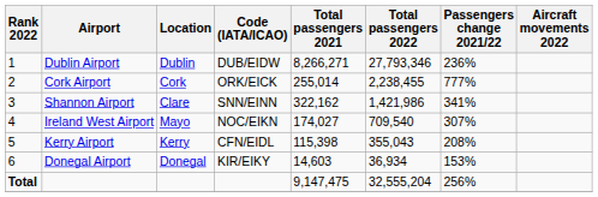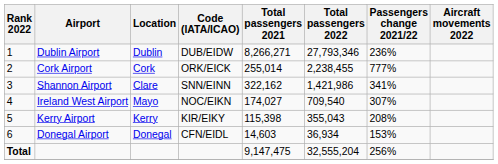 <table class="wikitable sortable">
 <tr>
 <th>Rank<br>2022</th>
 <th>Airport</th>
 <th>Location</th>
 <th>Code<br>(IATA/ICAO)</th>
 <th>Total<br>passengers<br>2021</th>
 <th>Total<br>passengers<br>2022</th>
 <th>Passengers<br>change<br>2021/22</th>
 <th>Aircraft<br>movements<br>2022</th>
 </tr>
 <tr>
 <td>1</td>
 <td><a href='#'>Dublin Airport</a></td>
 <td><a href='#'>Dublin</a></td>
 <td>DUB/EIDW</td>
 <td>8,266,271</td>
 <td>27,793,346</td>
 <td> 236%</td>
 <td></td>
 </tr>
 <tr>
 <td>2 </td>
 <td><a href='#'>Cork Airport</a></td>
 <td><a href='#'>Cork</a></td>
 <td>ORK/EICK</td>
 <td>255,014</td>
 <td>2,238,455</td>
 <td> 777%</td>
 <td></td>
 </tr>
 <tr>
 <td>3 </td>
 <td><a href='#'>Shannon Airport</a></td>
 <td><a href='#'>Clare</a></td>
 <td>SNN/EINN</td>
 <td>322,162</td>
 <td>1,421,986</td>
 <td> 341%</td>
 <td></td>
 </tr>
 <tr>
 <td>4</td>
 <td><a href='#'>Ireland West Airport</a></td>
 <td><a href='#'>Mayo</a></td>
 <td>NOC/EIKN</td>
 <td>174,027</td>
 <td>709,540</td>
 <td> 307%</td>
 <td></td>
 </tr>
 <tr>
 <td>5</td>
 <td><a href='#'>Kerry Airport</a></td>
 <td><a href='#'>Kerry</a></td>
-<td>CFN/EIDL</td>
+<td>KIR/EIKY</td>
 <td>115,398</td>
 <td>355,043</td>
 <td> 208%</td>
 <td></td>
 </tr>
 <tr>
 <td>6</td>
 <td><a href='#'>Donegal Airport</a></td>
 <td><a href='#'>Donegal</a></td>
-<td>KIR/EIKY</td>
+<td>CFN/EIDL</td>
 <td>14,603</td>
 <td>36,934</td>
 <td> 153%</td>
 <td></td>
 </tr>
 <tr>
 <td><strong>Total</strong></td>
 <td></td>
 <td></td>
 <td></td>
 <td>9,147,475</td>
 <td>32,555,204</td>
 <td> 256%</td>
 <td></td>
 </tr>
 <tr>
 </tr>
 </table>
